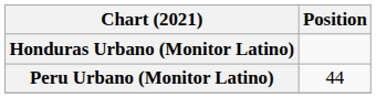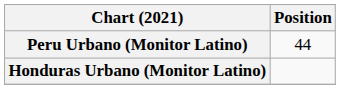 <table class="wikitable sortable plainrowheaders" style="text-align:center">
 <tr>
 <th scope="col">Chart (2021)</th>
 <th scope="col">Position</th>
 </tr>
 <tr>
+<th scope="row">Peru Urbano (Monitor Latino)</th>
+<td>44</td>
+</tr>
+<tr>
 <th scope="row">Honduras Urbano (Monitor Latino)</th>
 <td></td>
 </tr>
 <tr>
-<th scope="row">Peru Urbano (Monitor Latino)</th>
-<td>44</td>
-</tr>
-<tr>
 </tr>
 </table>
